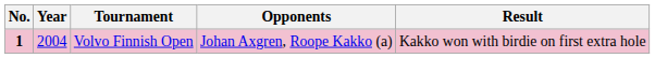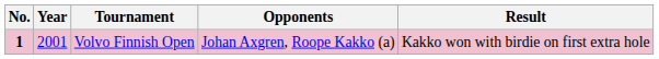 <table class="wikitable" style="font-size:95%;">
 <tr>
 <th>No.</th>
 <th>Year</th>
 <th>Tournament</th>
 <th>Opponents</th>
 <th>Result</th>
 </tr>
 <tr style="background:#F2C1D1;">
 <td align=center><strong>1</strong></td>
-<td><a href='#'>2004</a></td>
+<td><a href='#'>2001</a></td>
 <td><a href='#'>Volvo Finnish Open</a></td>
 <td> <a href='#'>Johan Axgren</a>,  <a href='#'>Roope Kakko</a> (a)</td>
 <td>Kakko won with birdie on first extra hole</td>
 </tr>
 </table>
